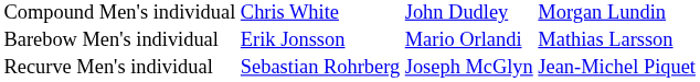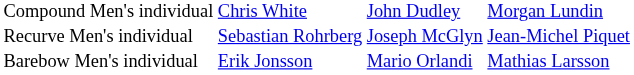 <table>
 <tr>
 <td>Compound Men's individual<br></td>
 <td> <a href='#'>Chris White</a></td>
 <td> <a href='#'>John Dudley</a></td>
 <td> <a href='#'>Morgan Lundin</a></td>
 </tr>
 <tr>
+<td>Recurve Men's individual<br></td>
+<td> <a href='#'>Sebastian Rohrberg</a></td>
+<td> <a href='#'>Joseph McGlyn</a></td>
+<td> <a href='#'>Jean-Michel Piquet</a></td>
+</tr>
+<tr>
 <td>Barebow Men's individual<br></td>
 <td> <a href='#'>Erik Jonsson</a></td>
 <td> <a href='#'>Mario Orlandi</a></td>
 <td> <a href='#'>Mathias Larsson</a></td>
 </tr>
-<tr>
-<td>Recurve Men's individual<br></td>
-<td> <a href='#'>Sebastian Rohrberg</a></td>
-<td> <a href='#'>Joseph McGlyn</a></td>
-<td> <a href='#'>Jean-Michel Piquet</a></td>
-</tr>
 </table>
